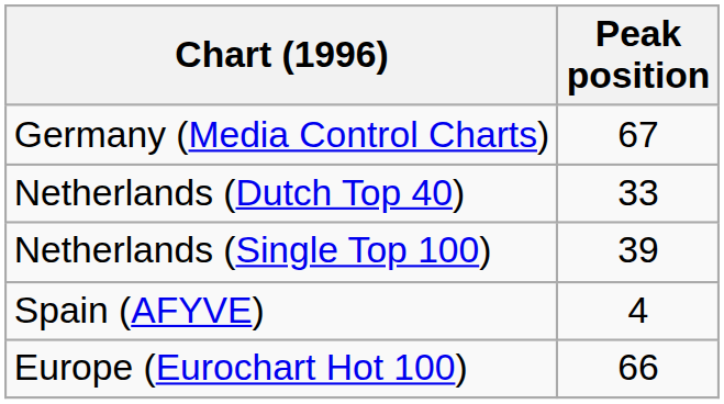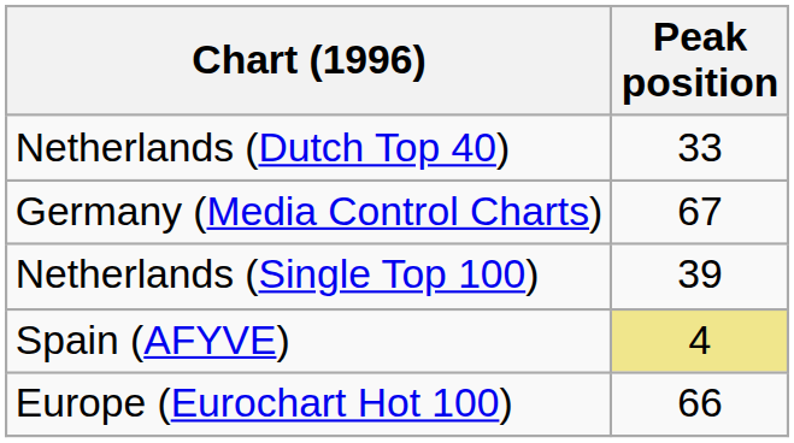 <table class="wikitable sortable">
 <tr>
 <th>Chart (1996)</th>
 <th>Peak<br>position</th>
 </tr>
 <tr>
+<td>Netherlands (<a href='#'>Dutch Top 40</a>)</td>
+<td align="center">33</td>
+</tr>
+<tr>
 <td>Germany (<a href='#'>Media Control Charts</a>)</td>
 <td align="center">67</td>
-</tr>
-<tr>
-<td>Netherlands (<a href='#'>Dutch Top 40</a>)</td>
-<td align="center">33</td>
 </tr>
 <tr>
 <td>Netherlands (<a href='#'>Single Top 100</a>)</td>
 <td align="center">39</td>
 </tr>
 <tr>
 <td>Spain (<a href='#'>AFYVE</a>)</td>
-<td align="center">4</td>
+<td align="center" style="background: khaki;">4</td>
 </tr>
 <tr>
 <td>Europe (<a href='#'>Eurochart Hot 100</a>)</td>
 <td style="text-align:center;">66</td>
 </tr>
 <tr>
 </tr>
 </table>
